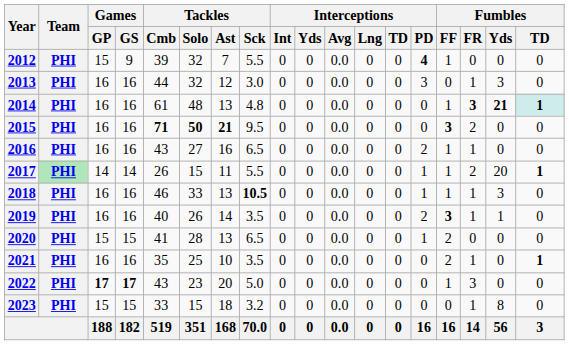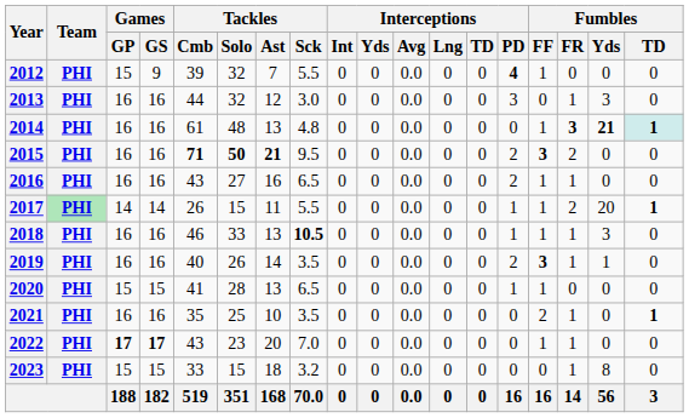 <table class="wikitable" style="text-align:center">
 <tr>
 <th rowspan="2">Year</th>
 <th rowspan="2">Team</th>
 <th colspan="2">Games</th>
 <th colspan="4">Tackles</th>
 <th colspan="6">Interceptions</th>
 <th colspan="4">Fumbles</th>
 </tr>
 <tr>
 <th>GP</th>
 <th>GS</th>
 <th>Cmb</th>
 <th>Solo</th>
 <th>Ast</th>
 <th>Sck</th>
 <th>Int</th>
 <th>Yds</th>
 <th>Avg</th>
 <th>Lng</th>
 <th>TD</th>
 <th>PD</th>
 <th>FF</th>
 <th>FR</th>
 <th>Yds</th>
 <th>TD</th>
 </tr>
 <tr>
 <th><a href='#'>2012</a></th>
 <th><a href='#'>PHI</a></th>
 <td>15</td>
 <td>9</td>
 <td>39</td>
 <td>32</td>
 <td>7</td>
 <td>5.5</td>
 <td>0</td>
 <td>0</td>
 <td>0.0</td>
 <td>0</td>
 <td>0</td>
 <td><strong>4</strong></td>
 <td>1</td>
 <td>0</td>
 <td>0</td>
 <td>0</td>
 </tr>
 <tr>
 <th><a href='#'>2013</a></th>
 <th><a href='#'>PHI</a></th>
 <td>16</td>
 <td>16</td>
 <td>44</td>
 <td>32</td>
 <td>12</td>
 <td>3.0</td>
 <td>0</td>
 <td>0</td>
 <td>0.0</td>
 <td>0</td>
 <td>0</td>
 <td>3</td>
 <td>0</td>
 <td>1</td>
 <td>3</td>
 <td>0</td>
 </tr>
 <tr>
 <th><a href='#'>2014</a></th>
 <th><a href='#'>PHI</a></th>
 <td>16</td>
 <td>16</td>
 <td>61</td>
 <td>48</td>
 <td>13</td>
 <td>4.8</td>
 <td>0</td>
 <td>0</td>
 <td>0.0</td>
 <td>0</td>
 <td>0</td>
 <td>0</td>
 <td>1</td>
 <td><strong>3</strong></td>
 <td><strong>21</strong></td>
 <td style="background:#cfecec; width:3em;"><strong>1</strong></td>
 </tr>
 <tr>
 <th><a href='#'>2015</a></th>
 <th><a href='#'>PHI</a></th>
 <td>16</td>
 <td>16</td>
 <td><strong>71</strong></td>
 <td><strong>50</strong></td>
 <td><strong>21</strong></td>
 <td>9.5</td>
 <td>0</td>
 <td>0</td>
 <td>0.0</td>
 <td>0</td>
 <td>0</td>
-<td>0</td>
+<td>2</td>
 <td><strong>3</strong></td>
 <td>2</td>
 <td>0</td>
 <td>0</td>
 </tr>
 <tr>
 <th><a href='#'>2016</a></th>
 <th><a href='#'>PHI</a></th>
 <td>16</td>
 <td>16</td>
 <td>43</td>
 <td>27</td>
 <td>16</td>
 <td>6.5</td>
 <td>0</td>
 <td>0</td>
 <td>0.0</td>
 <td>0</td>
 <td>0</td>
 <td>2</td>
 <td>1</td>
 <td>1</td>
 <td>0</td>
 <td>0</td>
 </tr>
 <tr>
 <th><a href='#'>2017</a></th>
 <th style="background:#afe6ba; width:3em;"><a href='#'>PHI</a></th>
 <td>14</td>
 <td>14</td>
 <td>26</td>
 <td>15</td>
 <td>11</td>
 <td>5.5</td>
 <td>0</td>
 <td>0</td>
 <td>0.0</td>
 <td>0</td>
 <td>0</td>
 <td>1</td>
 <td>1</td>
 <td>2</td>
 <td>20</td>
 <td><strong>1</strong></td>
 </tr>
 <tr>
 <th><a href='#'>2018</a></th>
 <th><a href='#'>PHI</a></th>
 <td>16</td>
 <td>16</td>
 <td>46</td>
 <td>33</td>
 <td>13</td>
 <td><strong>10.5</strong></td>
 <td>0</td>
 <td>0</td>
 <td>0.0</td>
 <td>0</td>
 <td>0</td>
 <td>1</td>
 <td>1</td>
 <td>1</td>
 <td>3</td>
 <td>0</td>
 </tr>
 <tr>
 <th><a href='#'>2019</a></th>
 <th><a href='#'>PHI</a></th>
 <td>16</td>
 <td>16</td>
 <td>40</td>
 <td>26</td>
 <td>14</td>
 <td>3.5</td>
 <td>0</td>
 <td>0</td>
 <td>0.0</td>
 <td>0</td>
 <td>0</td>
 <td>2</td>
 <td><strong>3</strong></td>
 <td>1</td>
 <td>1</td>
 <td>0</td>
 </tr>
 <tr>
 <th><a href='#'>2020</a></th>
 <th><a href='#'>PHI</a></th>
 <td>15</td>
 <td>15</td>
 <td>41</td>
 <td>28</td>
 <td>13</td>
 <td>6.5</td>
 <td>0</td>
 <td>0</td>
 <td>0.0</td>
 <td>0</td>
 <td>0</td>
 <td>1</td>
-<td>2</td>
+<td>1</td>
 <td>0</td>
 <td>0</td>
 <td>0</td>
 </tr>
 <tr>
 <th><a href='#'>2021</a></th>
 <th><a href='#'>PHI</a></th>
 <td>16</td>
 <td>16</td>
 <td>35</td>
 <td>25</td>
 <td>10</td>
 <td>3.5</td>
 <td>0</td>
 <td>0</td>
 <td>0.0</td>
 <td>0</td>
 <td>0</td>
 <td>0</td>
 <td>2</td>
 <td>1</td>
 <td>0</td>
 <td><strong>1</strong></td>
 </tr>
 <tr>
 <th><a href='#'>2022</a></th>
 <th><a href='#'>PHI</a></th>
 <td><strong>17</strong></td>
 <td><strong>17</strong></td>
 <td>43</td>
 <td>23</td>
 <td>20</td>
-<td>5.0</td>
+<td>7.0</td>
 <td>0</td>
 <td>0</td>
 <td>0.0</td>
 <td>0</td>
 <td>0</td>
 <td>0</td>
 <td>1</td>
-<td>3</td>
+<td>1</td>
 <td>0</td>
 <td>0</td>
 </tr>
 <tr>
 <th><a href='#'>2023</a></th>
 <th><a href='#'>PHI</a></th>
 <td>15</td>
 <td>15</td>
 <td>33</td>
 <td>15</td>
 <td>18</td>
 <td>3.2</td>
 <td>0</td>
 <td>0</td>
 <td>0.0</td>
 <td>0</td>
 <td>0</td>
 <td>0</td>
 <td>0</td>
 <td>1</td>
 <td>8</td>
 <td>0</td>
 </tr>
 <tr>
 <th colspan="2"></th>
 <th>188</th>
 <th>182</th>
 <th>519</th>
 <th>351</th>
 <th>168</th>
 <th>70.0</th>
 <th>0</th>
 <th>0</th>
 <th>0.0</th>
 <th>0</th>
 <th>0</th>
 <th>16</th>
 <th>16</th>
 <th>14</th>
 <th>56</th>
 <th>3</th>
 </tr>
 </table>
